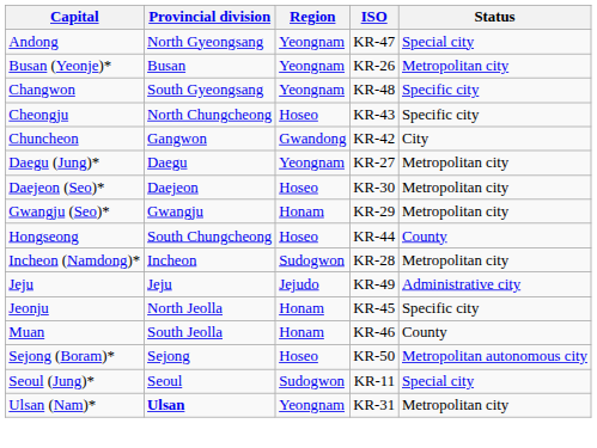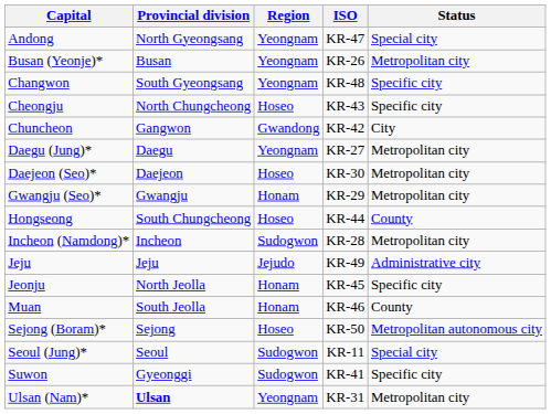 <table class="wikitable sortable">
 <tr>
 <th><a href='#'>Capital</a></th>
 <th><a href='#'>Provincial division</a></th>
 <th><a href='#'>Region</a></th>
 <th><a href='#'>ISO</a></th>
 <th>Status</th>
 </tr>
 <tr>
 <td><a href='#'>Andong</a></td>
 <td><a href='#'>North Gyeongsang</a></td>
 <td><a href='#'>Yeongnam</a></td>
 <td align="right">KR-47</td>
 <td><a href='#'>Special city</a></td>
 </tr>
 <tr>
 <td><a href='#'>Busan</a> (<a href='#'>Yeonje</a>)*</td>
 <td><a href='#'>Busan</a></td>
 <td><a href='#'>Yeongnam</a></td>
 <td align="right">KR-26</td>
 <td><a href='#'>Metropolitan city</a></td>
 </tr>
 <tr>
 <td><a href='#'>Changwon</a></td>
 <td><a href='#'>South Gyeongsang</a></td>
 <td><a href='#'>Yeongnam</a></td>
 <td align="right">KR-48</td>
 <td><a href='#'>Specific city</a></td>
 </tr>
 <tr>
 <td><a href='#'>Cheongju</a></td>
 <td><a href='#'>North Chungcheong</a></td>
 <td><a href='#'>Hoseo</a></td>
 <td align="right">KR-43</td>
 <td>Specific city</td>
 </tr>
 <tr>
 <td><a href='#'>Chuncheon</a></td>
 <td><a href='#'>Gangwon</a></td>
 <td><a href='#'>Gwandong</a></td>
 <td align="right">KR-42</td>
 <td>City</td>
 </tr>
 <tr>
 <td><a href='#'>Daegu</a> (<a href='#'>Jung</a>)*</td>
 <td><a href='#'>Daegu</a></td>
 <td><a href='#'>Yeongnam</a></td>
 <td align="right">KR-27</td>
 <td>Metropolitan city</td>
 </tr>
 <tr>
 <td><a href='#'>Daejeon</a> (<a href='#'>Seo</a>)*</td>
 <td><a href='#'>Daejeon</a></td>
 <td><a href='#'>Hoseo</a></td>
 <td align="right">KR-30</td>
 <td>Metropolitan city</td>
 </tr>
 <tr>
 <td><a href='#'>Gwangju</a> (<a href='#'>Seo</a>)*</td>
 <td><a href='#'>Gwangju</a></td>
 <td><a href='#'>Honam</a></td>
 <td align="right">KR-29</td>
 <td>Metropolitan city</td>
 </tr>
 <tr>
 <td><a href='#'>Hongseong</a></td>
 <td><a href='#'>South Chungcheong</a></td>
 <td><a href='#'>Hoseo</a></td>
 <td align="right">KR-44</td>
 <td><a href='#'>County</a></td>
 </tr>
 <tr>
 <td><a href='#'>Incheon</a> (<a href='#'>Namdong</a>)*</td>
 <td><a href='#'>Incheon</a></td>
 <td><a href='#'>Sudogwon</a></td>
 <td align="right">KR-28</td>
 <td>Metropolitan city</td>
 </tr>
 <tr>
 <td><a href='#'>Jeju</a></td>
 <td><a href='#'>Jeju</a></td>
 <td><a href='#'>Jejudo</a></td>
 <td align="right">KR-49</td>
 <td><a href='#'>Administrative city</a></td>
 </tr>
 <tr>
 <td><a href='#'>Jeonju</a></td>
 <td><a href='#'>North Jeolla</a></td>
 <td><a href='#'>Honam</a></td>
 <td align="right">KR-45</td>
 <td>Specific city</td>
 </tr>
 <tr>
 <td><a href='#'>Muan</a></td>
 <td><a href='#'>South Jeolla</a></td>
 <td><a href='#'>Honam</a></td>
 <td align="right">KR-46</td>
 <td>County</td>
 </tr>
 <tr>
 <td><a href='#'>Sejong</a> (<a href='#'>Boram</a>)*</td>
 <td><a href='#'>Sejong</a></td>
 <td><a href='#'>Hoseo</a></td>
 <td align="right">KR-50</td>
 <td><a href='#'>Metropolitan autonomous city</a></td>
 </tr>
 <tr>
 <td><a href='#'>Seoul</a> (<a href='#'>Jung</a>)*</td>
 <td><a href='#'>Seoul</a></td>
 <td><a href='#'>Sudogwon</a></td>
 <td align="right">KR-11</td>
 <td><a href='#'>Special city</a></td>
 </tr>
 <tr>
+<td><a href='#'>Suwon</a></td>
+<td><a href='#'>Gyeonggi</a></td>
+<td><a href='#'>Sudogwon</a></td>
+<td align="right">KR-41</td>
+<td>Specific city</td>
+</tr>
+<tr>
 <td><a href='#'>Ulsan</a> (<a href='#'>Nam</a>)*</td>
 <td><strong><a href='#'>Ulsan</a></strong></td>
 <td><a href='#'>Yeongnam</a></td>
 <td align="right">KR-31</td>
 <td>Metropolitan city</td>
 </tr>
 </table>
